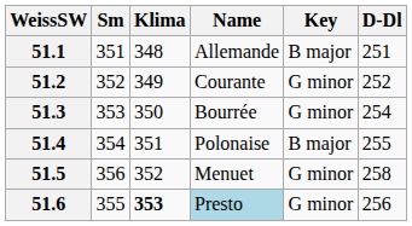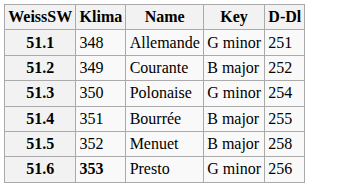 <table border="1" class="wikitable sortable">
 <tr>
 <th data-sort-type="number">WeissSW</th>
-<th>Sm</th>
 <th>Klima</th>
 <th class="unsortable">Name</th>
 <th class="unsortable">Key</th>
 <th>D-Dl</th>
 </tr>
 <tr>
 <th data-sort-value="1">51.1</th>
-<td>351</td>
 <td>348</td>
 <td>Allemande</td>
-<td>B major</td>
+<td>G minor</td>
 <td>251</td>
 </tr>
 <tr>
 <th data-sort-value="2">51.2</th>
-<td>352</td>
 <td>349</td>
 <td>Courante</td>
-<td>G minor</td>
+<td>B major</td>
 <td>252</td>
 </tr>
 <tr>
 <th data-sort-value="3">51.3</th>
-<td>353</td>
 <td>350</td>
-<td>Bourrée</td>
+<td>Polonaise</td>
 <td>G minor</td>
 <td>254</td>
 </tr>
 <tr>
 <th data-sort-value="4">51.4</th>
-<td>354</td>
 <td>351</td>
-<td>Polonaise</td>
+<td>Bourrée</td>
 <td>B major</td>
 <td>255</td>
 </tr>
 <tr>
 <th data-sort-value="5">51.5</th>
-<td>356</td>
 <td>352</td>
 <td>Menuet</td>
-<td>G minor</td>
+<td>B major</td>
 <td>258</td>
 </tr>
 <tr>
 <th data-sort-value="6">51.6</th>
-<td>355</td>
 <td><strong>353</strong></td>
-<td style="background: lightblue;">Presto</td>
+<td>Presto</td>
 <td>G minor</td>
 <td>256</td>
 </tr>
 </table>
